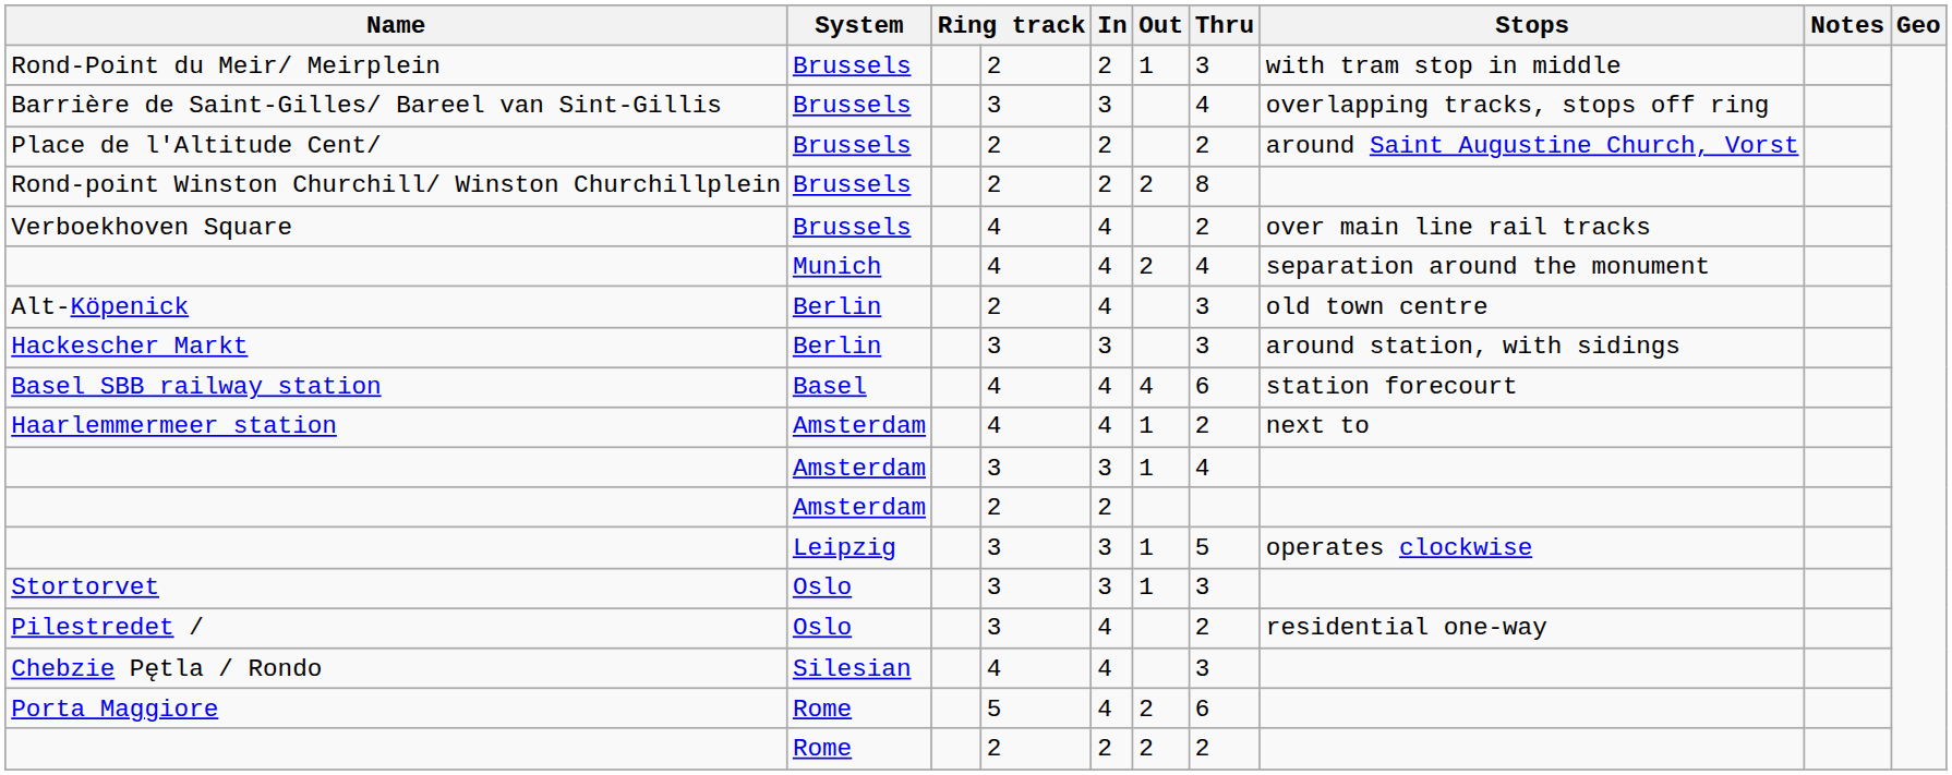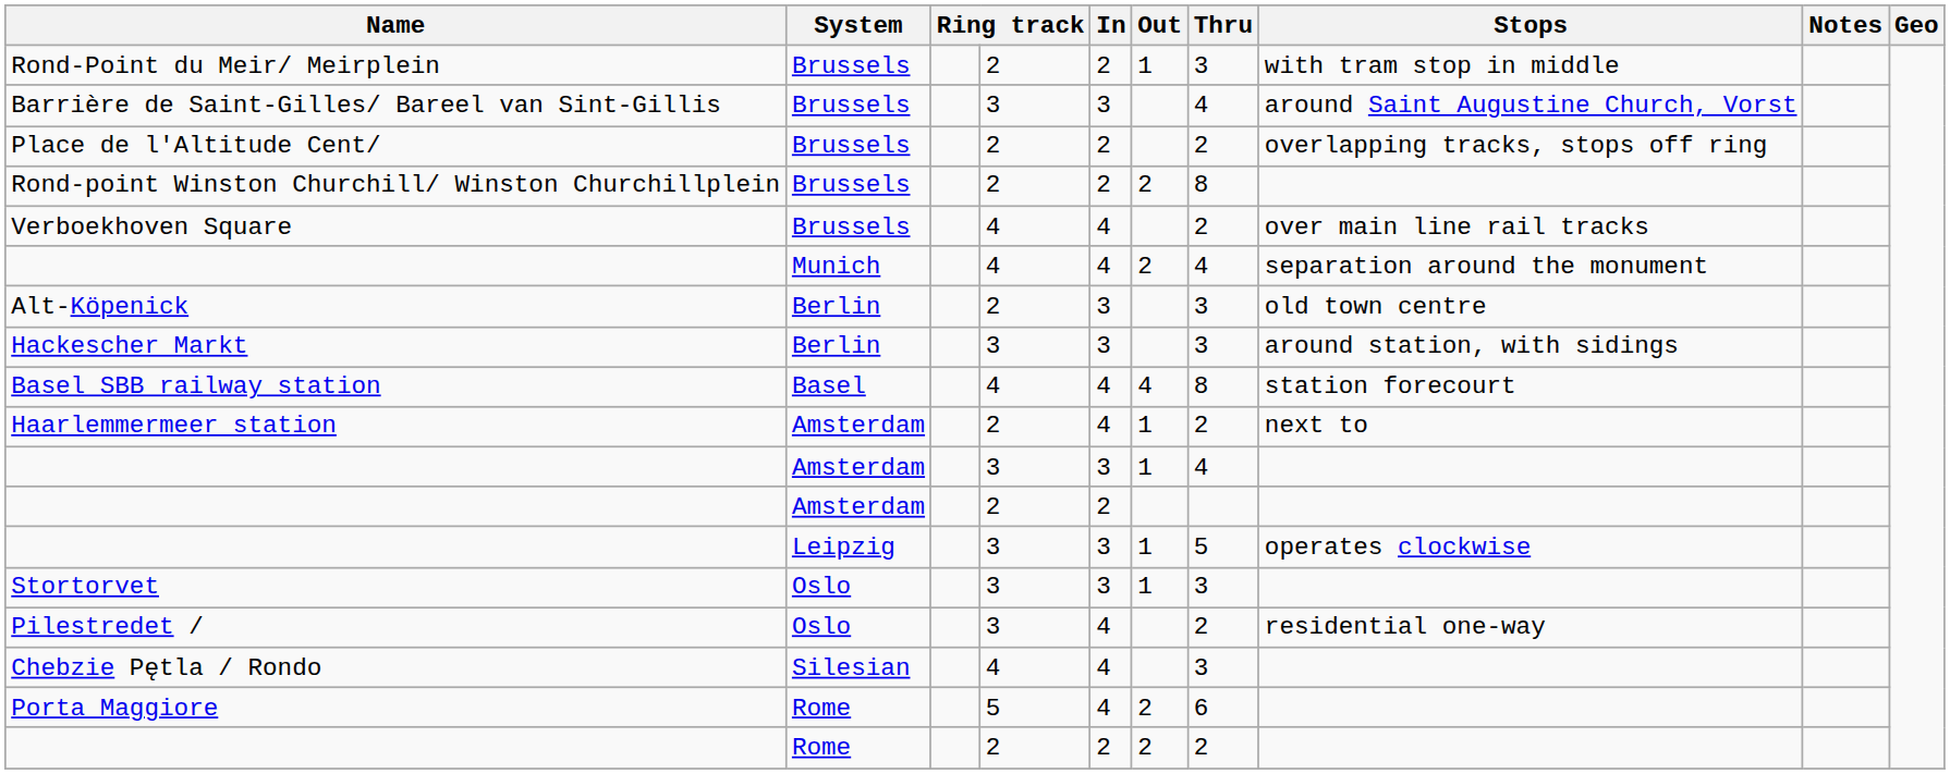 <table class="wikitable sortable">
 <tr>
 <th>Name</th>
 <th>System</th>
 <th colspan="2">Ring track</th>
 <th>In</th>
 <th>Out</th>
 <th>Thru</th>
 <th>Stops</th>
 <th>Notes</th>
 <th>Geo</th>
 </tr>
 <tr>
 <td>Rond-Point du Meir/ Meirplein</td>
 <td><a href='#'>Brussels</a></td>
 <td></td>
 <td>2</td>
 <td>2</td>
 <td>1</td>
 <td>3</td>
 <td>with tram stop in middle</td>
 <td></td>
 </tr>
 <tr>
 <td>Barrière de Saint-Gilles/ Bareel van Sint-Gillis</td>
 <td><a href='#'>Brussels</a></td>
 <td></td>
 <td>3</td>
 <td>3</td>
 <td></td>
 <td>4</td>
-<td>overlapping tracks, stops off ring</td>
+<td>around <a href='#'>Saint Augustine Church, Vorst</a></td>
 <td></td>
 </tr>
 <tr>
 <td>Place de l'Altitude Cent/ </td>
 <td><a href='#'>Brussels</a></td>
 <td></td>
 <td>2</td>
 <td>2</td>
 <td></td>
 <td>2</td>
-<td>around <a href='#'>Saint Augustine Church, Vorst</a></td>
+<td>overlapping tracks, stops off ring</td>
 <td></td>
 </tr>
 <tr>
 <td>Rond-point Winston Churchill/ Winston Churchillplein</td>
 <td><a href='#'>Brussels</a></td>
 <td></td>
 <td>2</td>
 <td>2</td>
 <td>2</td>
 <td>8</td>
 <td></td>
 <td></td>
 </tr>
 <tr>
 <td>Verboekhoven Square</td>
 <td><a href='#'>Brussels</a></td>
 <td></td>
 <td>4</td>
 <td>4</td>
 <td></td>
 <td>2</td>
 <td>over main line rail tracks</td>
 <td></td>
 </tr>
 <tr>
 <td></td>
 <td><a href='#'>Munich</a></td>
 <td></td>
 <td>4</td>
 <td>4</td>
 <td>2</td>
 <td>4</td>
 <td>separation around the monument</td>
 <td></td>
 </tr>
 <tr>
 <td>Alt-<a href='#'>Köpenick</a></td>
 <td><a href='#'>Berlin</a></td>
 <td></td>
 <td>2</td>
-<td>4</td>
+<td>3</td>
 <td></td>
 <td>3</td>
 <td>old town centre</td>
 <td></td>
 </tr>
 <tr>
 <td><a href='#'>Hackescher Markt</a></td>
 <td><a href='#'>Berlin</a></td>
 <td></td>
 <td>3</td>
 <td>3</td>
 <td></td>
 <td>3</td>
 <td>around station, with sidings</td>
 <td></td>
 </tr>
 <tr>
 <td><a href='#'>Basel SBB railway station</a></td>
 <td><a href='#'>Basel</a></td>
 <td></td>
 <td>4</td>
 <td>4</td>
 <td>4</td>
-<td>6</td>
+<td>8</td>
 <td>station forecourt</td>
 <td></td>
 </tr>
 <tr>
 <td><a href='#'>Haarlemmermeer station</a></td>
 <td><a href='#'>Amsterdam</a></td>
 <td></td>
-<td>4</td>
+<td>2</td>
 <td>4</td>
 <td>1</td>
 <td>2</td>
 <td>next to </td>
 <td></td>
 </tr>
 <tr>
 <td></td>
 <td><a href='#'>Amsterdam</a></td>
 <td></td>
 <td>3</td>
 <td>3</td>
 <td>1</td>
 <td>4</td>
 <td></td>
 <td></td>
 </tr>
 <tr>
 <td></td>
 <td><a href='#'>Amsterdam</a></td>
 <td></td>
 <td>2</td>
 <td>2</td>
 <td></td>
 <td></td>
 <td></td>
 <td></td>
 </tr>
 <tr>
 <td></td>
 <td><a href='#'>Leipzig</a></td>
 <td></td>
 <td>3</td>
 <td>3</td>
 <td>1</td>
 <td>5</td>
 <td>operates <a href='#'>clockwise</a></td>
 <td></td>
 </tr>
 <tr>
 <td><a href='#'>Stortorvet</a></td>
 <td><a href='#'>Oslo</a></td>
 <td></td>
 <td>3</td>
 <td>3</td>
 <td>1</td>
 <td>3</td>
 <td></td>
 <td></td>
 </tr>
 <tr>
 <td><a href='#'>Pilestredet</a> / </td>
 <td><a href='#'>Oslo</a></td>
 <td></td>
 <td>3</td>
 <td>4</td>
 <td></td>
 <td>2</td>
 <td>residential one-way</td>
 <td></td>
 </tr>
 <tr>
 <td><a href='#'>Chebzie</a> Pętla / Rondo</td>
 <td><a href='#'>Silesian</a></td>
 <td></td>
 <td>4</td>
 <td>4</td>
 <td></td>
 <td>3</td>
 <td></td>
 <td></td>
 </tr>
 <tr>
 <td><a href='#'>Porta Maggiore</a></td>
 <td><a href='#'>Rome</a></td>
 <td></td>
 <td>5</td>
 <td>4</td>
 <td>2</td>
 <td>6</td>
 <td></td>
 <td></td>
 </tr>
 <tr>
 <td></td>
 <td><a href='#'>Rome</a></td>
 <td></td>
 <td>2</td>
 <td>2</td>
 <td>2</td>
 <td>2</td>
 <td></td>
 <td></td>
 </tr>
 </table>
